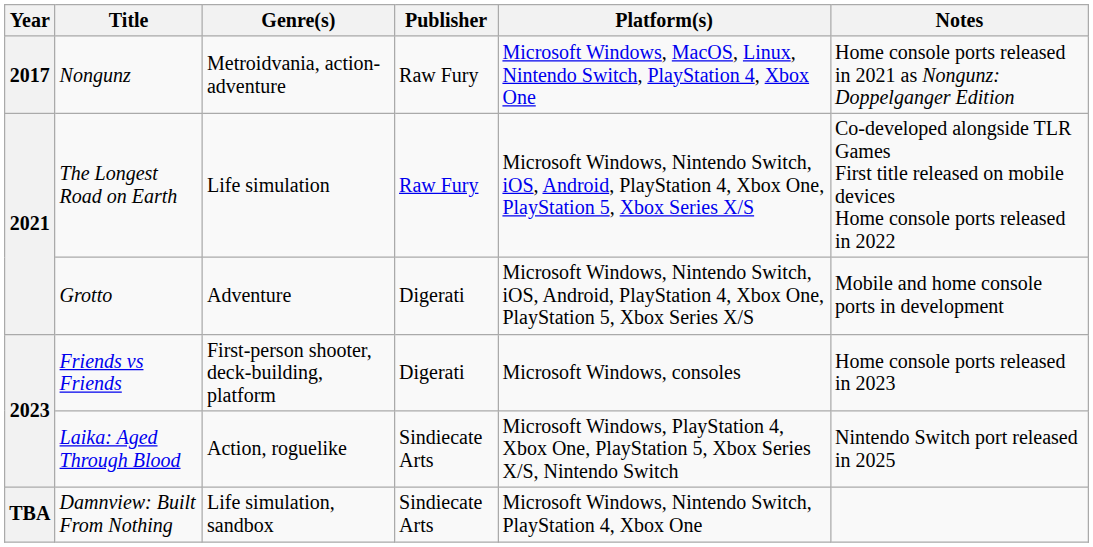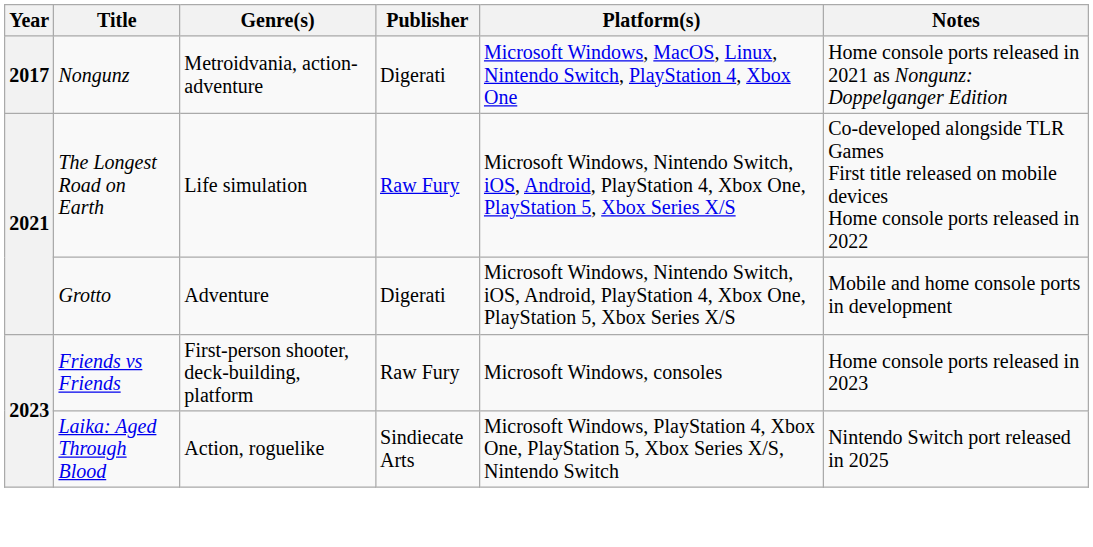 <table class="wikitable sortable plainrowheaders">
 <tr>
 <th scope="col">Year</th>
 <th scope="col">Title</th>
 <th scope="col">Genre(s)</th>
 <th scope="col">Publisher</th>
 <th scope="col">Platform(s)</th>
 <th scope="col">Notes</th>
 </tr>
 <tr>
 <th scope="row" rowspan="1">2017</th>
 <td><em>Nongunz</em></td>
 <td>Metroidvania, action-adventure</td>
-<td>Raw Fury</td>
+<td>Digerati</td>
 <td><a href='#'>Microsoft Windows</a>, <a href='#'>MacOS</a>, <a href='#'>Linux</a>, <a href='#'>Nintendo Switch</a>, <a href='#'>PlayStation 4</a>, <a href='#'>Xbox One</a></td>
 <td>Home console ports released in 2021 as <em>Nongunz: Doppelganger Edition</em></td>
 </tr>
 <tr>
 <th scope="row" rowspan="2">2021</th>
 <td><em>The Longest Road on Earth</em></td>
 <td>Life simulation</td>
 <td><a href='#'>Raw Fury</a></td>
 <td>Microsoft Windows, Nintendo Switch, <a href='#'>iOS</a>, <a href='#'>Android</a>, PlayStation 4, Xbox One, <a href='#'>PlayStation 5</a>, <a href='#'>Xbox Series X/S</a></td>
 <td>Co-developed alongside TLR Games<br>First title released on mobile devices<br>Home console ports released in 2022</td>
 </tr>
 <tr>
 <td><em>Grotto</em></td>
 <td>Adventure</td>
 <td>Digerati</td>
 <td>Microsoft Windows, Nintendo Switch, iOS, Android, PlayStation 4, Xbox One, PlayStation 5, Xbox Series X/S</td>
 <td>Mobile and home console ports in development</td>
 </tr>
 <tr>
 <th scope="row" rowspan="2">2023</th>
 <td><em><a href='#'>Friends vs Friends</a></em></td>
 <td>First-person shooter, deck-building, platform</td>
-<td>Digerati</td>
+<td>Raw Fury</td>
 <td>Microsoft Windows, consoles</td>
 <td>Home console ports released in 2023</td>
 </tr>
 <tr>
 <td><em><a href='#'>Laika: Aged Through Blood</a></em></td>
 <td>Action, roguelike</td>
 <td>Sindiecate Arts</td>
 <td>Microsoft Windows, PlayStation 4, Xbox One, PlayStation 5, Xbox Series X/S, Nintendo Switch</td>
 <td>Nintendo Switch port released in 2025</td>
 </tr>
-<tr>
-<th scope="row" rowspan="1">TBA</th>
-<td><em>Damnview: Built From Nothing</em></td>
-<td>Life simulation, sandbox</td>
-<td>Sindiecate Arts</td>
-<td>Microsoft Windows, Nintendo Switch, PlayStation 4, Xbox One</td>
-<td></td>
-</tr>
 </table>
